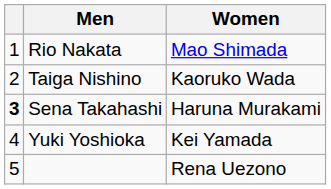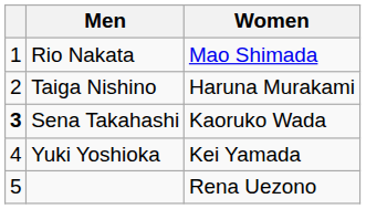 <table class="wikitable">
 <tr>
 <th></th>
 <th>Men</th>
 <th>Women</th>
 </tr>
 <tr>
 <td align=center>1</td>
 <td>Rio Nakata</td>
 <td><a href='#'>Mao Shimada</a></td>
 </tr>
 <tr>
 <td align=center>2</td>
 <td>Taiga Nishino</td>
-<td>Kaoruko Wada</td>
+<td>Haruna Murakami</td>
 </tr>
 <tr>
 <td align=center><strong>3</strong></td>
 <td>Sena Takahashi</td>
-<td>Haruna Murakami</td>
+<td>Kaoruko Wada</td>
 </tr>
 <tr>
 <td align=center>4</td>
 <td>Yuki Yoshioka</td>
 <td>Kei Yamada</td>
 </tr>
 <tr>
 <td align=center>5</td>
 <td></td>
 <td>Rena Uezono</td>
 </tr>
 </table>
